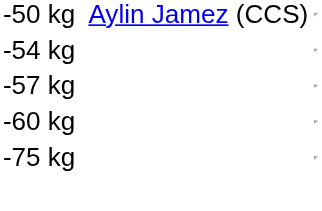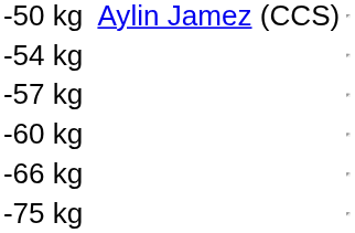 <table>
 <tr>
 <td>-50 kg</td>
 <td></td>
 <td><a href='#'>Aylin Jamez</a> (CCS)</td>
 <td><hr></td>
 </tr>
 <tr>
 <td>-54 kg</td>
 <td></td>
 <td></td>
 <td><hr></td>
 </tr>
 <tr>
 <td>-57 kg</td>
 <td></td>
 <td></td>
 <td><hr></td>
 </tr>
 <tr>
 <td>-60 kg</td>
 <td></td>
 <td></td>
 <td><hr></td>
 </tr>
 <tr>
+<td>-66 kg</td>
+<td></td>
+<td></td>
+<td><hr></td>
+</tr>
+<tr>
 <td>-75 kg</td>
 <td></td>
 <td></td>
 <td><hr></td>
 </tr>
 </table>
